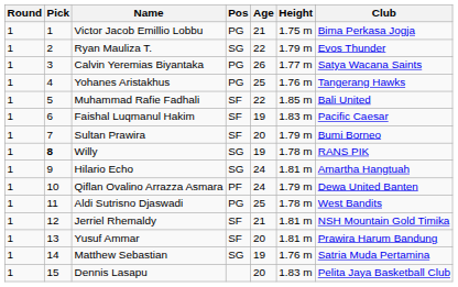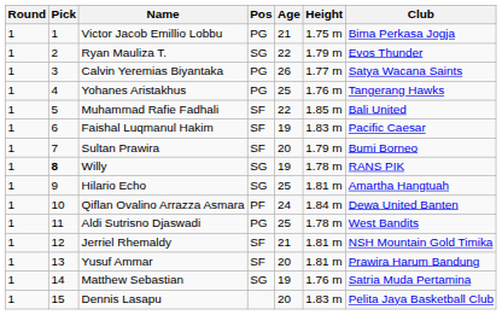 <table class="wikitable sortable">
 <tr>
 <th>Round</th>
 <th>Pick</th>
 <th>Name</th>
 <th>Pos</th>
 <th>Age</th>
 <th>Height</th>
 <th>Club</th>
 </tr>
 <tr>
 <td>1</td>
 <td>1</td>
 <td>Victor Jacob Emillio Lobbu</td>
 <td>PG</td>
 <td>21</td>
 <td>1.75 m</td>
 <td><a href='#'>Bima Perkasa Jogja</a></td>
 </tr>
 <tr>
 <td>1</td>
 <td>2</td>
 <td>Ryan Mauliza T.</td>
 <td>SG</td>
 <td>22</td>
 <td>1.79 m</td>
 <td><a href='#'>Evos Thunder</a></td>
 </tr>
 <tr>
 <td>1</td>
 <td>3</td>
 <td>Calvin Yeremias Biyantaka</td>
 <td>PG</td>
 <td>26</td>
 <td>1.77 m</td>
 <td><a href='#'>Satya Wacana Saints</a></td>
 </tr>
 <tr>
 <td>1</td>
 <td>4</td>
 <td>Yohanes Aristakhus</td>
 <td>PG</td>
 <td>25</td>
 <td>1.76 m</td>
 <td><a href='#'>Tangerang Hawks</a></td>
 </tr>
 <tr>
 <td>1</td>
 <td>5</td>
 <td>Muhammad Rafie Fadhali</td>
 <td>SF</td>
 <td>22</td>
 <td>1.85 m</td>
 <td><a href='#'>Bali United</a></td>
 </tr>
 <tr>
 <td>1</td>
 <td>6</td>
 <td>Faishal Luqmanul Hakim</td>
 <td>SF</td>
 <td>19</td>
 <td>1.83 m</td>
 <td><a href='#'>Pacific Caesar</a></td>
 </tr>
 <tr>
 <td>1</td>
 <td>7</td>
 <td>Sultan Prawira</td>
 <td>SF</td>
 <td>20</td>
 <td>1.79 m</td>
 <td><a href='#'>Bumi Borneo</a></td>
 </tr>
 <tr>
 <td>1</td>
 <td><strong>8</strong></td>
 <td>Willy</td>
 <td>SG</td>
 <td>19</td>
 <td>1.78 m</td>
 <td><a href='#'>RANS PIK</a></td>
 </tr>
 <tr>
 <td>1</td>
 <td>9</td>
 <td>Hilario Echo</td>
 <td>SG</td>
-<td>24</td>
+<td>25</td>
 <td>1.81 m</td>
 <td><a href='#'>Amartha Hangtuah</a></td>
 </tr>
 <tr>
 <td>1</td>
 <td>10</td>
 <td>Qiflan Ovalino Arrazza Asmara</td>
 <td>PF</td>
 <td>24</td>
-<td>1.79 m</td>
+<td>1.84 m</td>
 <td><a href='#'>Dewa United Banten</a></td>
 </tr>
 <tr>
 <td>1</td>
 <td>11</td>
 <td>Aldi Sutrisno Djaswadi</td>
 <td>PG</td>
 <td>25</td>
 <td>1.78 m</td>
 <td><a href='#'>West Bandits</a></td>
 </tr>
 <tr>
 <td>1</td>
 <td>12</td>
 <td>Jerriel Rhemaldy</td>
 <td>SF</td>
 <td>21</td>
 <td>1.81 m</td>
 <td><a href='#'>NSH Mountain Gold Timika</a></td>
 </tr>
 <tr>
 <td>1</td>
 <td>13</td>
 <td>Yusuf Ammar</td>
 <td>SF</td>
 <td>20</td>
 <td>1.81 m</td>
 <td><a href='#'>Prawira Harum Bandung</a></td>
 </tr>
 <tr>
 <td>1</td>
 <td>14</td>
 <td>Matthew Sebastian</td>
 <td>SG</td>
 <td>19</td>
 <td>1.76 m</td>
 <td><a href='#'>Satria Muda Pertamina</a></td>
 </tr>
 <tr>
 <td>1</td>
 <td>15</td>
 <td>Dennis Lasapu</td>
 <td></td>
 <td>20</td>
 <td>1.83 m</td>
 <td><a href='#'>Pelita Jaya Basketball Club</a></td>
 </tr>
 </table>
